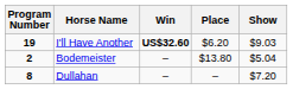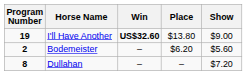 <table class="wikitable sortable" style="font-size:90%">
 <tr>
 <th width="48px">Program <br> Number</th>
 <th width="110px">Horse Name <br></th>
 <th width="58px">Win <br></th>
 <th width="58px">Place <br></th>
 <th width="58px">Show</th>
 </tr>
 <tr>
 <td align=center><strong>19</strong></td>
 <td><a href='#'>I'll Have Another</a></td>
 <td align=center><strong>US$32.60</strong></td>
-<td align=center>$6.20</td>
-<td align=center>$9.03</td>
+<td align=center>$13.80</td>
+<td align=center>$9.00</td>
 </tr>
 <tr>
 <td align=center><strong>2</strong></td>
 <td><a href='#'>Bodemeister</a></td>
 <td align=center>–</td>
-<td align=center>$13.80</td>
-<td align=center>$5.04</td>
+<td align=center>$6.20</td>
+<td align=center>$5.60</td>
 </tr>
 <tr>
 <td align=center><strong>8</strong></td>
 <td><a href='#'>Dullahan</a></td>
 <td align=center>–</td>
 <td align=center>–</td>
 <td align=center>$7.20</td>
 </tr>
 </table>
